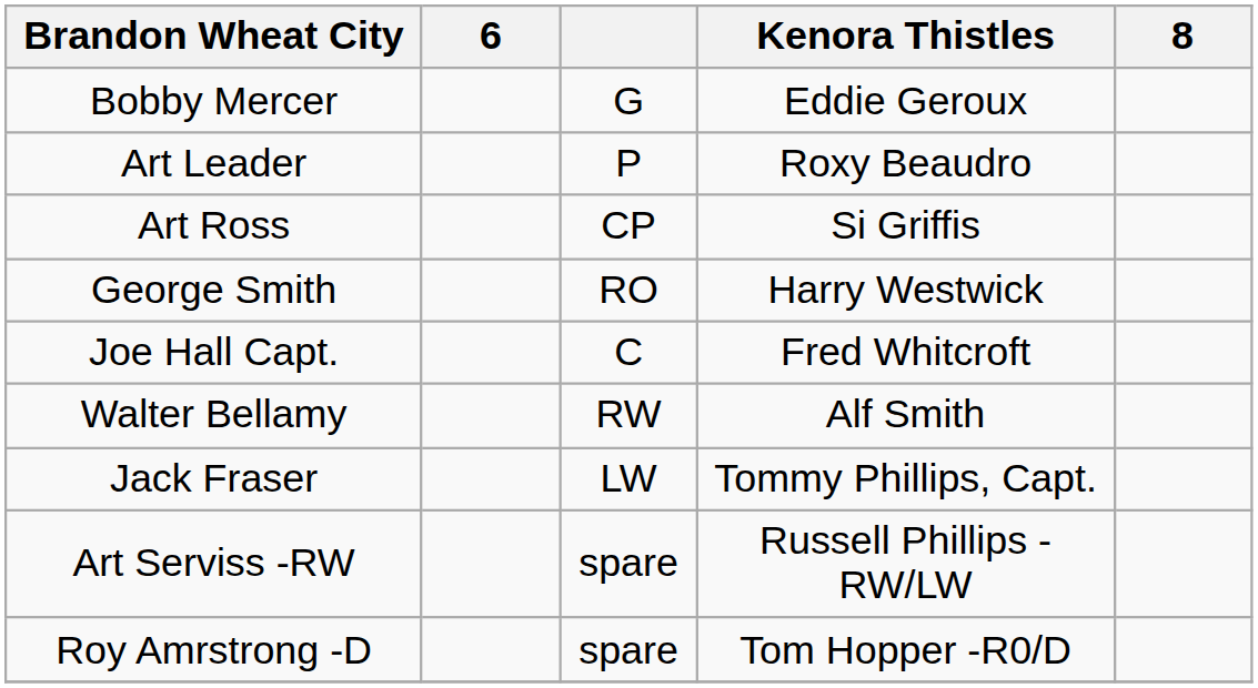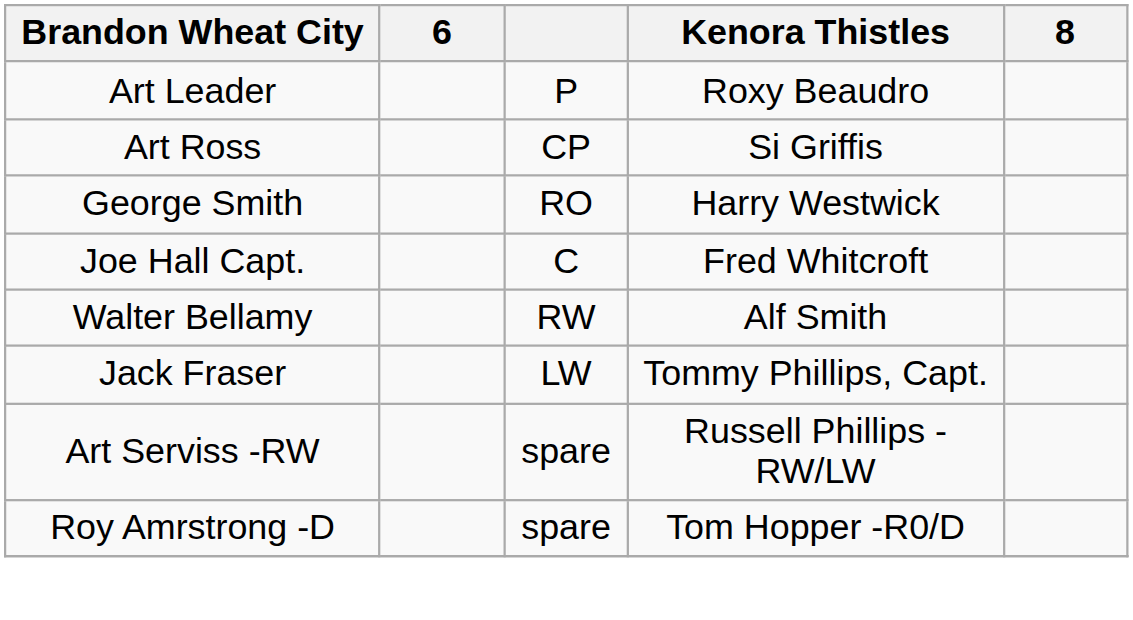 <table class="wikitable" style="text-align:center;">
 <tr>
 <th style="width:10em">Brandon Wheat City</th>
 <th style="width:3em">6</th>
 <th style="width:3em"></th>
 <th style="width:10em">Kenora Thistles</th>
 <th style="width:3em">8</th>
-</tr>
-<tr>
-<td>Bobby Mercer</td>
-<td></td>
-<td>G</td>
-<td>Eddie Geroux</td>
-<td></td>
 </tr>
 <tr>
 <td>Art Leader</td>
 <td></td>
 <td>P</td>
 <td>Roxy Beaudro</td>
 <td></td>
 </tr>
 <tr>
 <td>Art Ross</td>
 <td></td>
 <td>CP</td>
 <td>Si Griffis</td>
 <td></td>
 </tr>
 <tr>
 <td>George Smith</td>
 <td></td>
 <td>RO</td>
 <td>Harry Westwick</td>
 <td></td>
 </tr>
 <tr>
 <td>Joe Hall Capt.</td>
 <td></td>
 <td>C</td>
 <td>Fred Whitcroft</td>
 <td></td>
 </tr>
 <tr>
 <td>Walter Bellamy</td>
 <td></td>
 <td>RW</td>
 <td>Alf Smith</td>
 <td></td>
 </tr>
 <tr>
 <td>Jack Fraser</td>
 <td></td>
 <td>LW</td>
 <td>Tommy Phillips, Capt.</td>
 <td></td>
 </tr>
 <tr>
 <td>Art Serviss -RW</td>
 <td></td>
 <td>spare</td>
 <td>Russell Phillips -RW/LW</td>
 <td></td>
 </tr>
 <tr>
 <td>Roy Amrstrong -D</td>
 <td></td>
 <td>spare</td>
 <td>Tom Hopper -R0/D</td>
 <td></td>
 </tr>
 <tr>
 </tr>
 </table>
